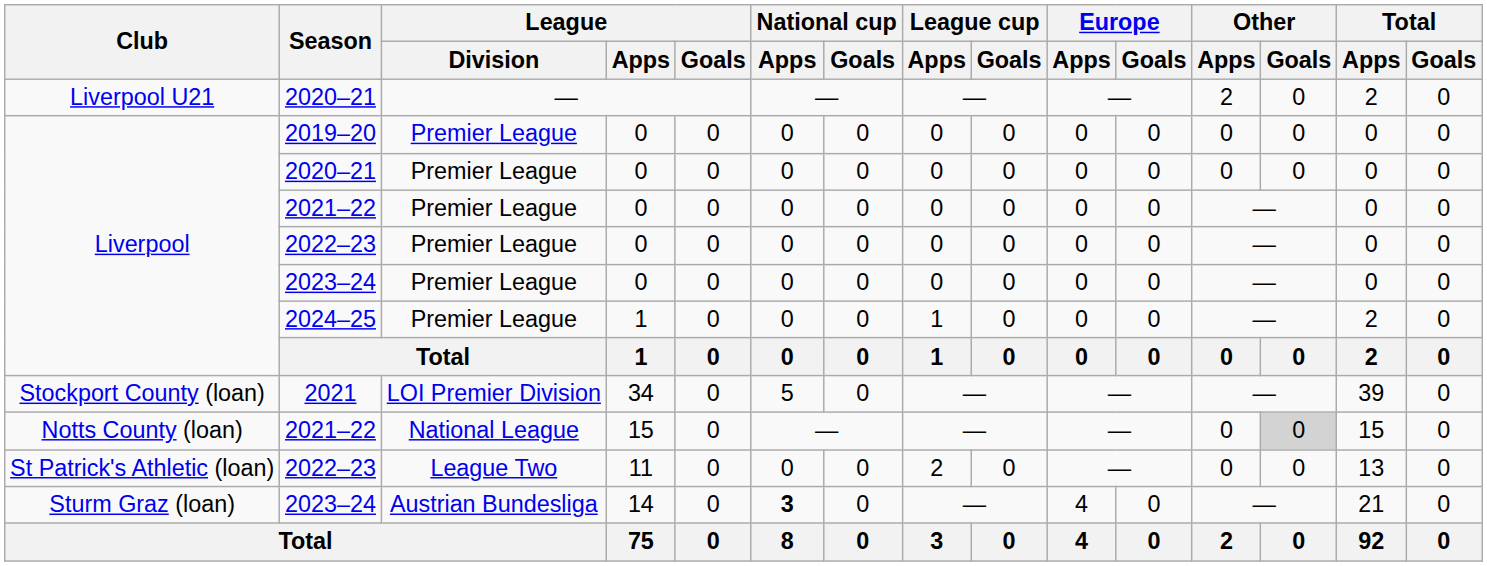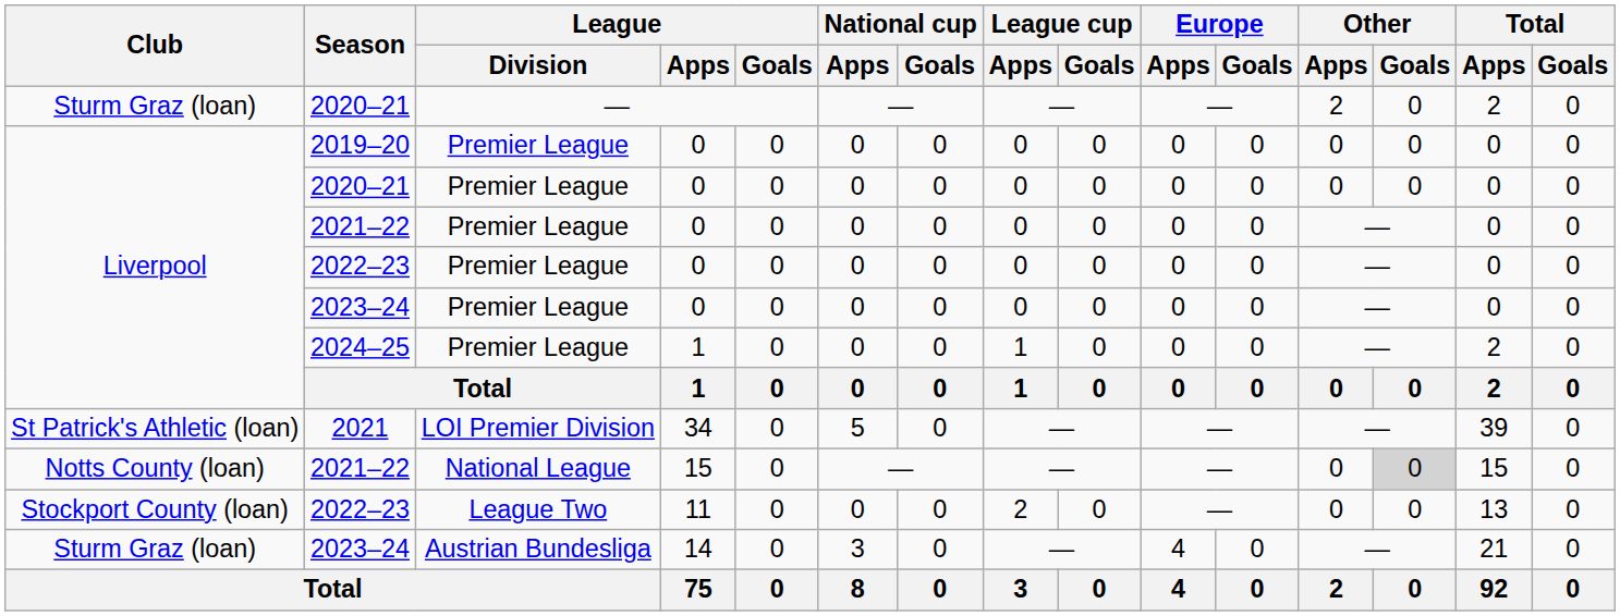 <table class="wikitable" style="text-align:center">
 <tr>
 <th rowspan=2>Club</th>
 <th rowspan=2>Season</th>
 <th colspan=3>League</th>
 <th colspan=2>National cup</th>
 <th colspan=2>League cup</th>
 <th colspan=2><a href='#'>Europe</a></th>
 <th colspan=2>Other</th>
 <th colspan=2>Total</th>
 </tr>
 <tr>
 <th>Division</th>
 <th>Apps</th>
 <th>Goals</th>
 <th>Apps</th>
 <th>Goals</th>
 <th>Apps</th>
 <th>Goals</th>
 <th>Apps</th>
 <th>Goals</th>
 <th>Apps</th>
 <th>Goals</th>
 <th>Apps</th>
 <th>Goals</th>
 </tr>
 <tr>
-<td><a href='#'>Liverpool U21</a></td>
+<td><a href='#'>Sturm Graz</a> (loan)</td>
 <td><a href='#'>2020–21</a></td>
 <td colspan=3>—</td>
 <td colspan=2>—</td>
 <td colspan=2>—</td>
 <td colspan=2>—</td>
 <td>2</td>
 <td>0</td>
 <td>2</td>
 <td>0</td>
 </tr>
 <tr>
 <td rowspan="7"><a href='#'>Liverpool</a></td>
 <td><a href='#'>2019–20</a></td>
 <td><a href='#'>Premier League</a></td>
 <td>0</td>
 <td>0</td>
 <td>0</td>
 <td>0</td>
 <td>0</td>
 <td>0</td>
 <td>0</td>
 <td>0</td>
 <td>0</td>
 <td>0</td>
 <td>0</td>
 <td>0</td>
 </tr>
 <tr>
 <td><a href='#'>2020–21</a></td>
 <td>Premier League</td>
 <td>0</td>
 <td>0</td>
 <td>0</td>
 <td>0</td>
 <td>0</td>
 <td>0</td>
 <td>0</td>
 <td>0</td>
 <td>0</td>
 <td>0</td>
 <td>0</td>
 <td>0</td>
 </tr>
 <tr>
 <td><a href='#'>2021–22</a></td>
 <td>Premier League</td>
 <td>0</td>
 <td>0</td>
 <td>0</td>
 <td>0</td>
 <td>0</td>
 <td>0</td>
 <td>0</td>
 <td>0</td>
 <td colspan=2>—</td>
 <td>0</td>
 <td>0</td>
 </tr>
 <tr>
 <td><a href='#'>2022–23</a></td>
 <td>Premier League</td>
 <td>0</td>
 <td>0</td>
 <td>0</td>
 <td>0</td>
 <td>0</td>
 <td>0</td>
 <td>0</td>
 <td>0</td>
 <td colspan=2>—</td>
 <td>0</td>
 <td>0</td>
 </tr>
 <tr>
 <td><a href='#'>2023–24</a></td>
 <td>Premier League</td>
 <td>0</td>
 <td>0</td>
 <td>0</td>
 <td>0</td>
 <td>0</td>
 <td>0</td>
 <td>0</td>
 <td>0</td>
 <td colspan=2>—</td>
 <td>0</td>
 <td>0</td>
 </tr>
 <tr>
 <td><a href='#'>2024–25</a></td>
 <td>Premier League</td>
 <td>1</td>
 <td>0</td>
 <td>0</td>
 <td>0</td>
 <td>1</td>
 <td>0</td>
 <td>0</td>
 <td>0</td>
 <td colspan=2>—</td>
 <td>2</td>
 <td>0</td>
 </tr>
 <tr>
 <th colspan="2">Total</th>
 <th>1</th>
 <th>0</th>
 <th>0</th>
 <th>0</th>
 <th>1</th>
 <th>0</th>
 <th>0</th>
 <th>0</th>
 <th>0</th>
 <th>0</th>
 <th>2</th>
 <th>0</th>
 </tr>
 <tr>
-<td><a href='#'>Stockport County</a> (loan)</td>
+<td><a href='#'>St Patrick's Athletic</a> (loan)</td>
 <td><a href='#'>2021</a></td>
 <td><a href='#'>LOI Premier Division</a></td>
 <td>34</td>
 <td>0</td>
 <td>5</td>
 <td>0</td>
 <td colspan=2>—</td>
 <td colspan=2>—</td>
 <td colspan=2>—</td>
 <td>39</td>
 <td>0</td>
 </tr>
 <tr>
 <td><a href='#'>Notts County</a> (loan)</td>
 <td><a href='#'>2021–22</a></td>
 <td><a href='#'>National League</a></td>
 <td>15</td>
 <td>0</td>
 <td colspan=2>—</td>
 <td colspan=2>—</td>
 <td colspan=2>—</td>
 <td>0</td>
 <td style="background: lightgrey;">0</td>
 <td>15</td>
 <td>0</td>
 </tr>
 <tr>
-<td><a href='#'>St Patrick's Athletic</a> (loan)</td>
+<td><a href='#'>Stockport County</a> (loan)</td>
 <td><a href='#'>2022–23</a></td>
 <td><a href='#'>League Two</a></td>
 <td>11</td>
 <td>0</td>
 <td>0</td>
 <td>0</td>
 <td>2</td>
 <td>0</td>
 <td colspan=2>—</td>
 <td>0</td>
 <td>0</td>
 <td>13</td>
 <td>0</td>
 </tr>
 <tr>
 <td><a href='#'>Sturm Graz</a> (loan)</td>
 <td><a href='#'>2023–24</a></td>
 <td><a href='#'>Austrian Bundesliga</a></td>
 <td>14</td>
 <td>0</td>
-<td><strong>3</strong></td>
+<td>3</td>
 <td>0</td>
 <td colspan=2>—</td>
 <td>4</td>
 <td>0</td>
 <td colspan=2>—</td>
 <td>21</td>
 <td>0</td>
 </tr>
 <tr>
 <th colspan=3>Total</th>
 <th>75</th>
 <th>0</th>
 <th>8</th>
 <th>0</th>
 <th>3</th>
 <th>0</th>
 <th>4</th>
 <th>0</th>
 <th>2</th>
 <th>0</th>
 <th>92</th>
 <th>0</th>
 </tr>
 </table>
